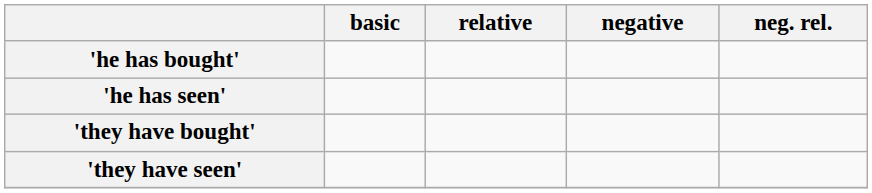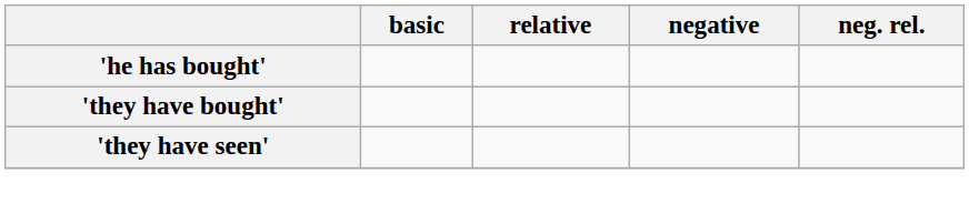 <table class="wikitable" style="text-align: center; width: 600px;">
 <tr>
 <th></th>
 <th>basic</th>
 <th>relative</th>
 <th>negative</th>
 <th>neg. rel.</th>
 </tr>
 <tr>
 <th>'he has bought'</th>
-<td></td>
-<td></td>
-<td></td>
-<td></td>
-</tr>
-<tr>
-<th>'he has seen'</th>
 <td></td>
 <td></td>
 <td></td>
 <td></td>
 </tr>
 <tr>
 <th>'they have bought'</th>
 <td></td>
 <td></td>
 <td></td>
 <td></td>
 </tr>
 <tr>
 <th>'they have seen'</th>
 <td></td>
 <td></td>
 <td></td>
 <td></td>
 </tr>
 <tr>
 </tr>
 </table>
